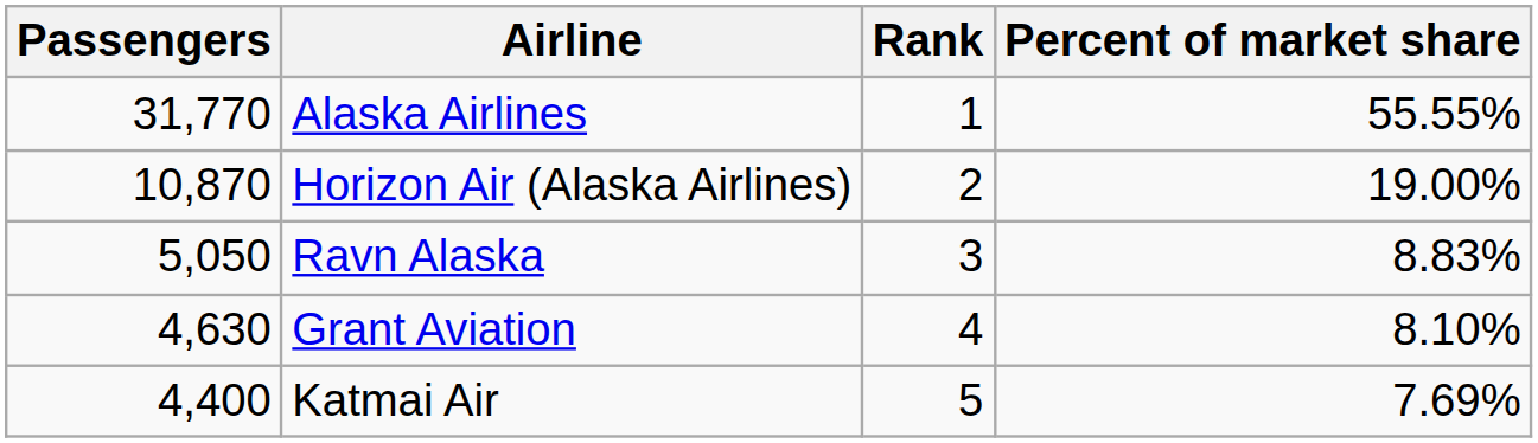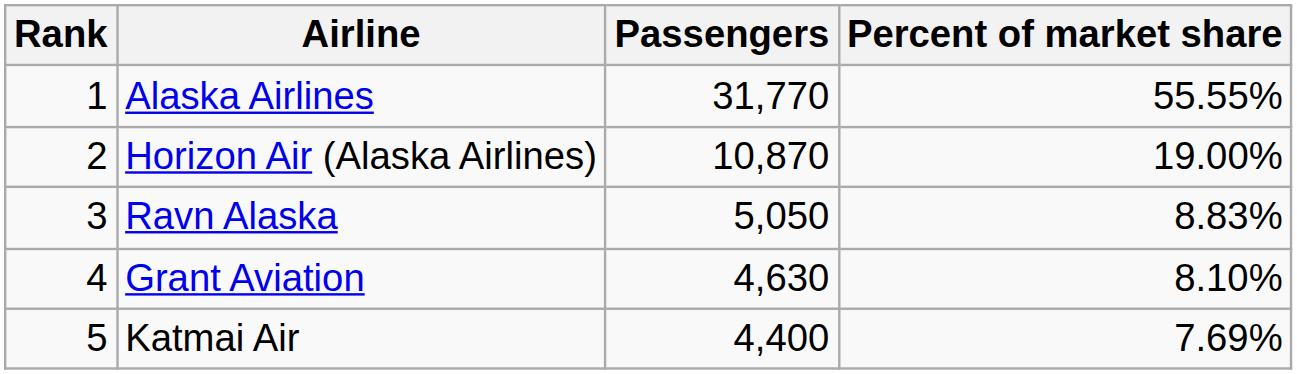 <table class="wikitable">
 <tr>
+<th>Rank</th>
+<th>Airline</th>
 <th>Passengers</th>
-<th>Airline</th>
-<th>Rank</th>
 <th>Percent of market share</th>
 </tr>
 <tr>
+<td align=right>1</td>
+<td><a href='#'>Alaska Airlines</a></td>
 <td align=right>31,770</td>
-<td><a href='#'>Alaska Airlines</a></td>
-<td align=right>1</td>
 <td align=right>55.55%</td>
 </tr>
 <tr>
+<td align=right>2</td>
+<td><a href='#'>Horizon Air</a> (Alaska Airlines)</td>
 <td align=right>10,870</td>
-<td><a href='#'>Horizon Air</a> (Alaska Airlines)</td>
-<td align=right>2</td>
 <td align=right>19.00%</td>
 </tr>
 <tr>
+<td align=right>3</td>
+<td><a href='#'>Ravn Alaska</a> </td>
 <td align=right>5,050</td>
-<td><a href='#'>Ravn Alaska</a> </td>
-<td align=right>3</td>
 <td align=right>8.83%</td>
 </tr>
 <tr>
+<td align=right>4</td>
+<td><a href='#'>Grant Aviation</a></td>
 <td align=right>4,630</td>
-<td><a href='#'>Grant Aviation</a></td>
-<td align=right>4</td>
 <td align=right>8.10%</td>
 </tr>
 <tr>
+<td align=right>5</td>
+<td>Katmai Air</td>
 <td align=right>4,400</td>
-<td>Katmai Air</td>
-<td align=right>5</td>
 <td align=right>7.69%</td>
 </tr>
 </table>
